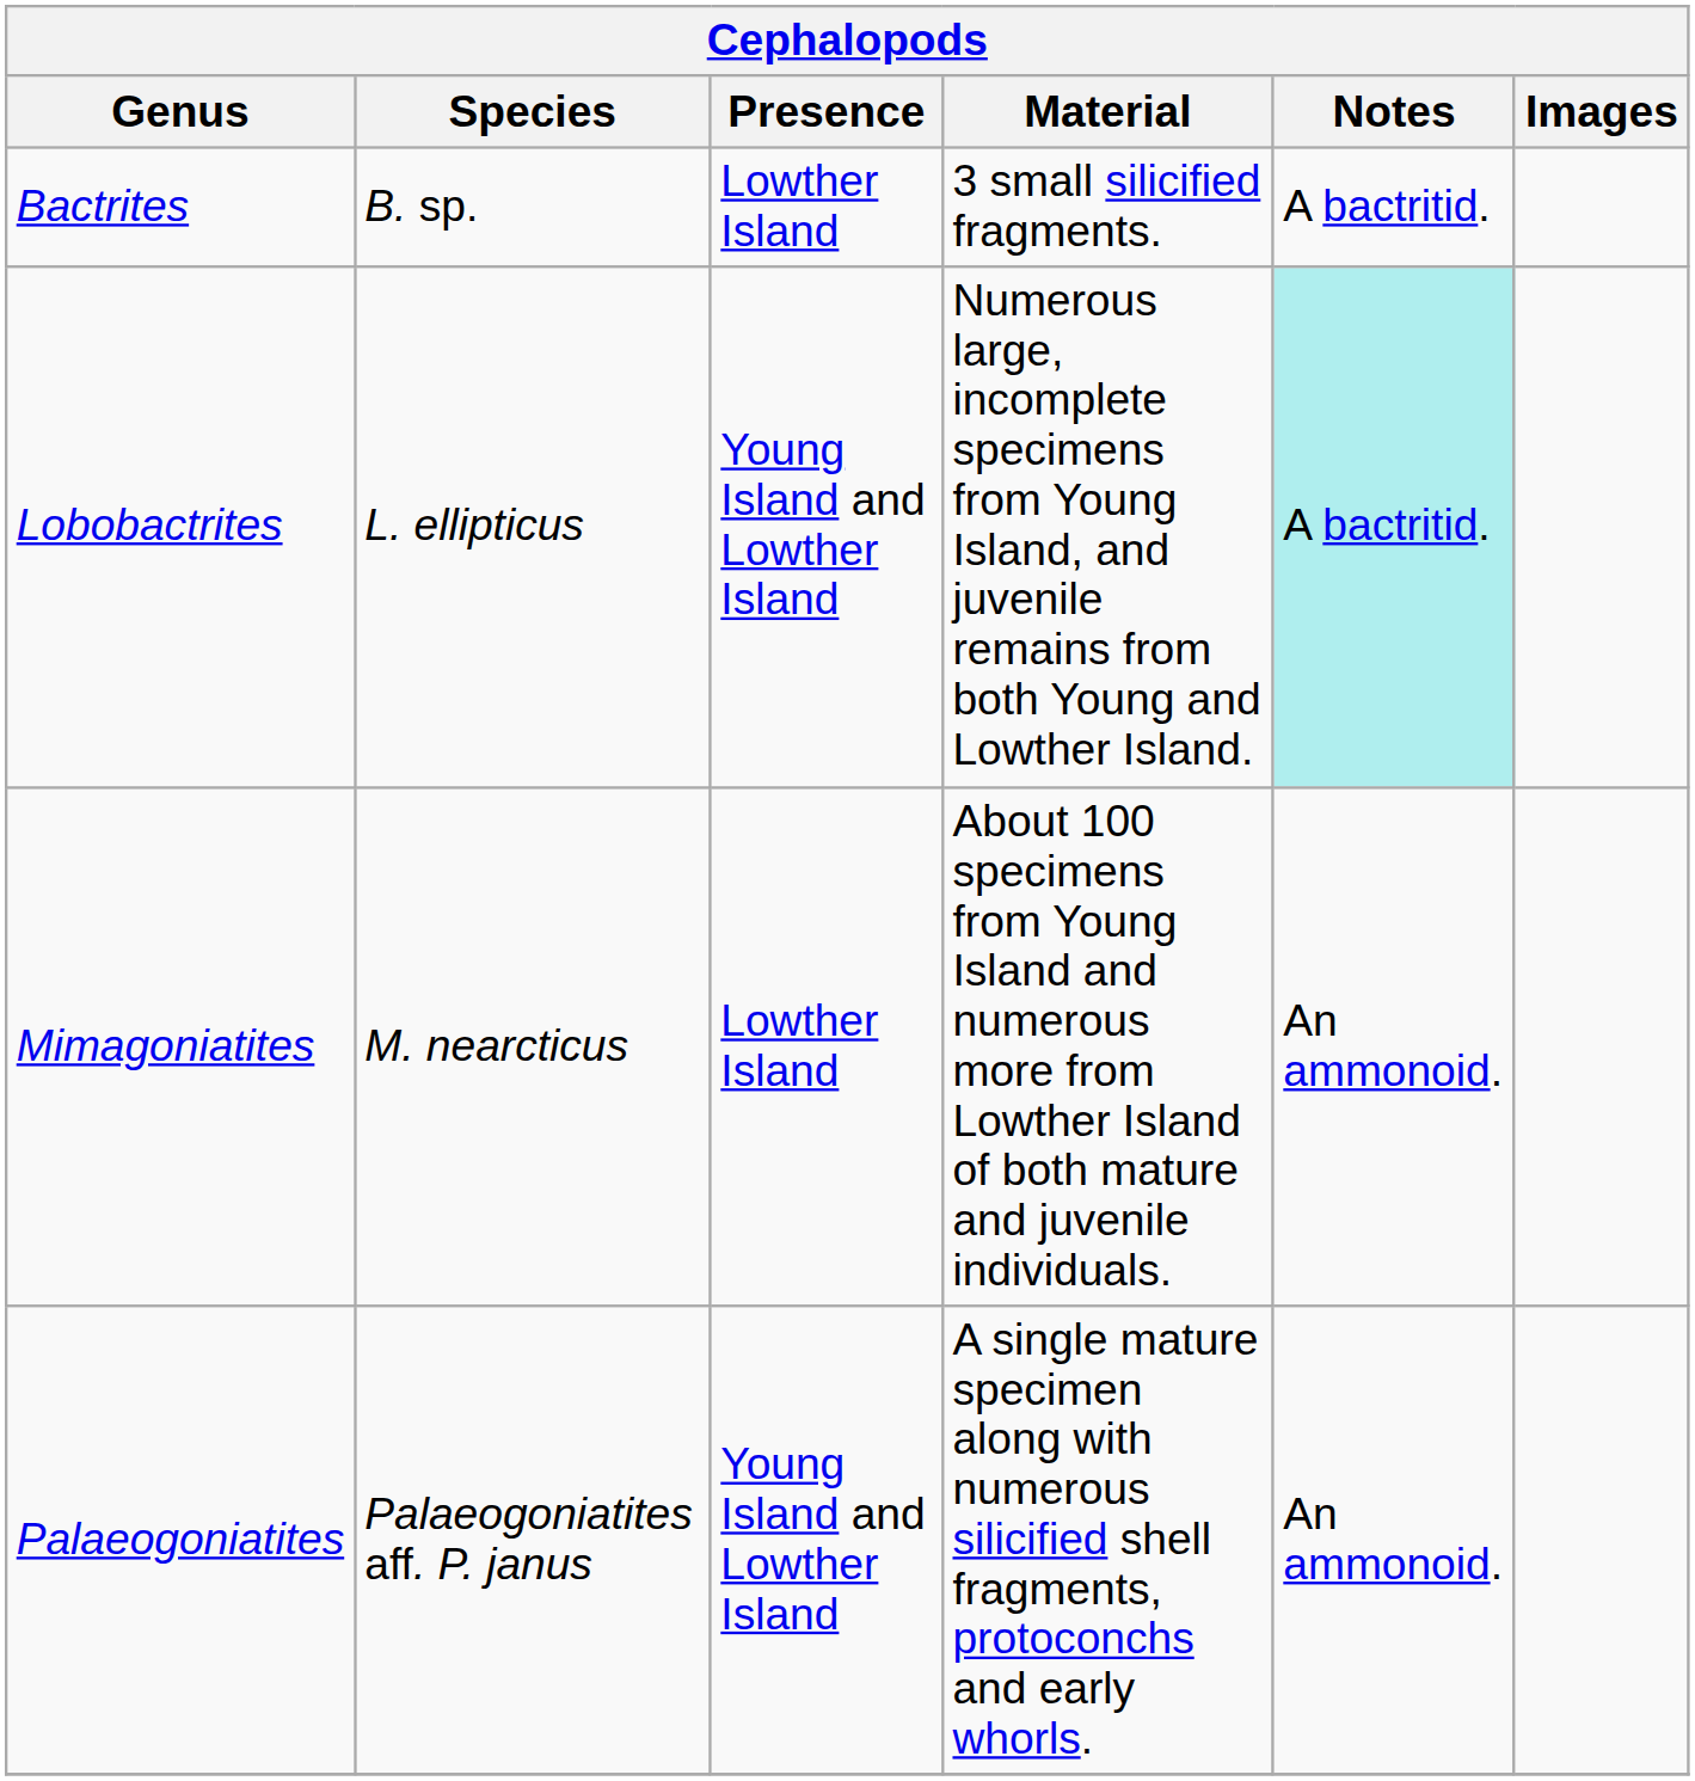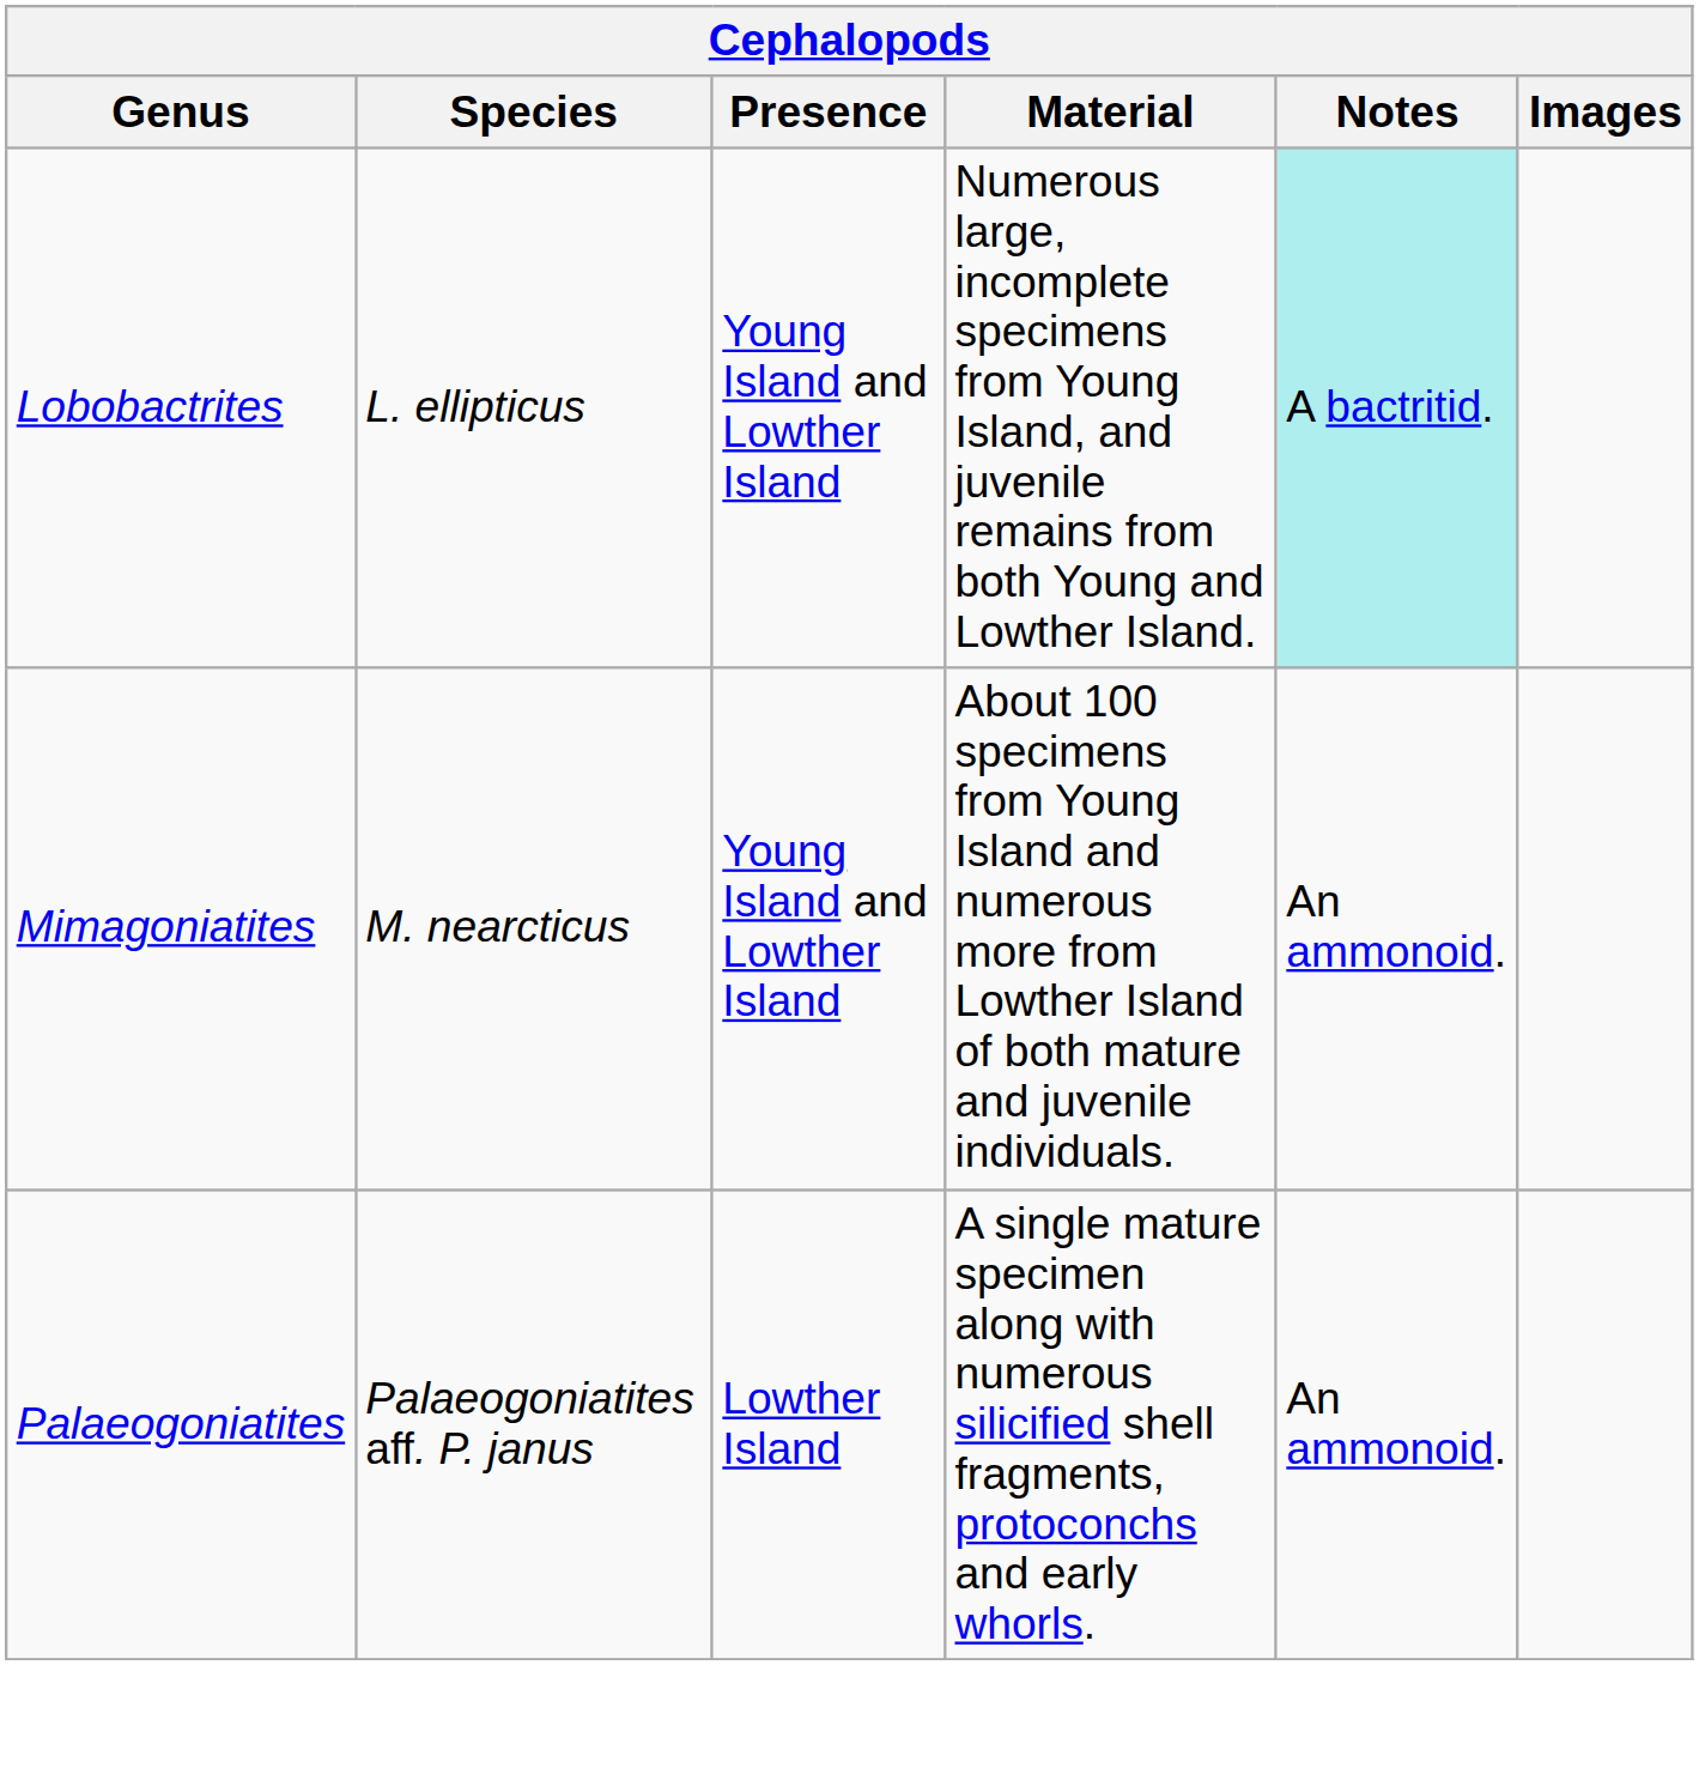 <table class="wikitable" align="center">
 <tr>
 <th colspan="6" align="center"><strong><a href='#'>Cephalopods</a></strong></th>
 </tr>
 <tr>
 <th>Genus</th>
 <th>Species</th>
 <th>Presence</th>
 <th>Material</th>
 <th>Notes</th>
 <th>Images</th>
 </tr>
 <tr>
-<td><em><a href='#'>Bactrites</a></em></td>
-<td><em>B.</em> sp.</td>
-<td><a href='#'>Lowther Island</a></td>
-<td>3 small <a href='#'>silicified</a> fragments.</td>
-<td>A <a href='#'>bactritid</a>.</td>
-<td></td>
-</tr>
-<tr>
 <td><em><a href='#'>Lobobactrites</a></em></td>
 <td><em>L. ellipticus</em></td>
 <td><a href='#'>Young Island</a> and <a href='#'>Lowther Island</a></td>
 <td>Numerous large, incomplete specimens from Young Island, and juvenile remains from both Young and Lowther Island.</td>
 <td style="background: paleturquoise;">A <a href='#'>bactritid</a>.</td>
 <td></td>
 </tr>
 <tr>
 <td><em><a href='#'>Mimagoniatites</a></em></td>
 <td><em>M. nearcticus</em></td>
-<td><a href='#'>Lowther Island</a></td>
+<td><a href='#'>Young Island</a> and <a href='#'>Lowther Island</a></td>
 <td>About 100 specimens from Young Island and numerous more from Lowther Island of both mature and juvenile individuals.</td>
 <td>An <a href='#'>ammonoid</a>.</td>
 <td></td>
 </tr>
 <tr>
 <td><em><a href='#'>Palaeogoniatites</a></em></td>
 <td><em>Palaeogoniatites</em> aff<em>. P. janus</em></td>
-<td><a href='#'>Young Island</a> and <a href='#'>Lowther Island</a></td>
+<td><a href='#'>Lowther Island</a></td>
 <td>A single mature specimen along with numerous <a href='#'>silicified</a> shell fragments, <a href='#'>protoconchs</a> and early <a href='#'>whorls</a>.</td>
 <td>An <a href='#'>ammonoid</a>.</td>
 <td></td>
 </tr>
 <tr>
 </tr>
 </table>
